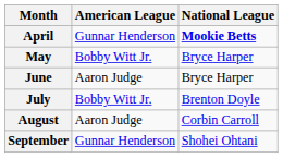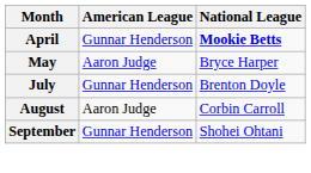 <table class="wikitable">
 <tr>
 <th>Month</th>
 <th>American League</th>
 <th>National League</th>
 </tr>
 <tr>
 <th>April</th>
 <td><a href='#'>Gunnar Henderson</a></td>
 <td><strong><a href='#'>Mookie Betts</a></strong></td>
 </tr>
 <tr>
 <th>May</th>
-<td><a href='#'>Bobby Witt Jr.</a></td>
+<td><a href='#'>Aaron Judge</a></td>
 <td><a href='#'>Bryce Harper</a></td>
 </tr>
 <tr>
-<th>June</th>
-<td>Aaron Judge</td>
-<td>Bryce Harper</td>
-</tr>
-<tr>
 <th>July</th>
-<td><a href='#'>Bobby Witt Jr.</a></td>
+<td><a href='#'>Gunnar Henderson</a></td>
 <td><a href='#'>Brenton Doyle</a></td>
 </tr>
 <tr>
 <th>August</th>
 <td>Aaron Judge</td>
 <td><a href='#'>Corbin Carroll</a></td>
 </tr>
 <tr>
 <th>September</th>
 <td><a href='#'>Gunnar Henderson</a></td>
 <td><a href='#'>Shohei Ohtani</a></td>
 </tr>
 </table>
